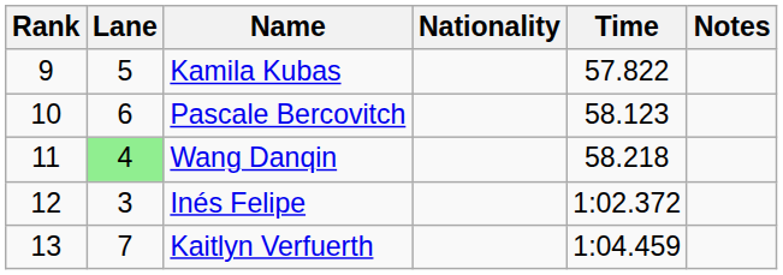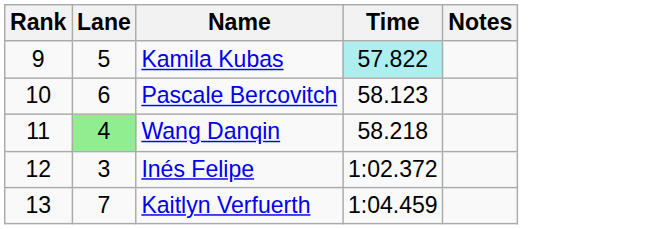 <table class="wikitable" style="text-align:center;">
 <tr>
 <th>Rank</th>
 <th>Lane</th>
 <th>Name</th>
-<th>Nationality</th>
 <th>Time</th>
 <th>Notes</th>
 </tr>
 <tr>
 <td>9</td>
 <td>5</td>
 <td align=left><a href='#'>Kamila Kubas</a></td>
-<td align=left></td>
-<td>57.822</td>
+<td style="background: paleturquoise;">57.822</td>
 <td></td>
 </tr>
 <tr>
 <td>10</td>
 <td>6</td>
 <td align=left><a href='#'>Pascale Bercovitch</a></td>
-<td align=left></td>
 <td>58.123</td>
 <td></td>
 </tr>
 <tr>
 <td>11</td>
 <td style="background: lightgreen;">4</td>
 <td align=left><a href='#'>Wang Danqin</a></td>
-<td align=left></td>
 <td>58.218</td>
 <td></td>
 </tr>
 <tr>
 <td>12</td>
 <td>3</td>
 <td align=left><a href='#'>Inés Felipe</a></td>
-<td align=left></td>
 <td>1:02.372</td>
 <td></td>
 </tr>
 <tr>
 <td>13</td>
 <td>7</td>
 <td align=left><a href='#'>Kaitlyn Verfuerth</a></td>
-<td align=left></td>
 <td>1:04.459</td>
 <td></td>
 </tr>
 </table>
